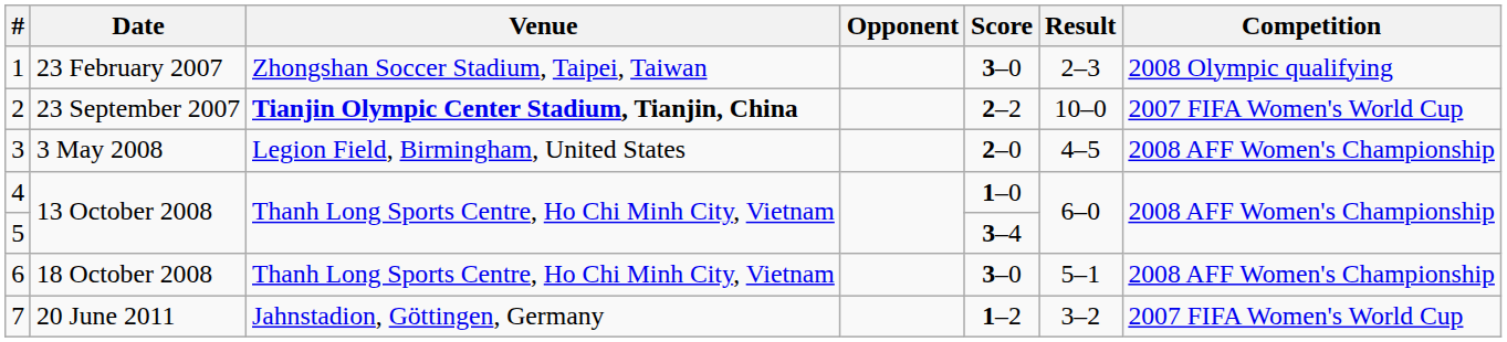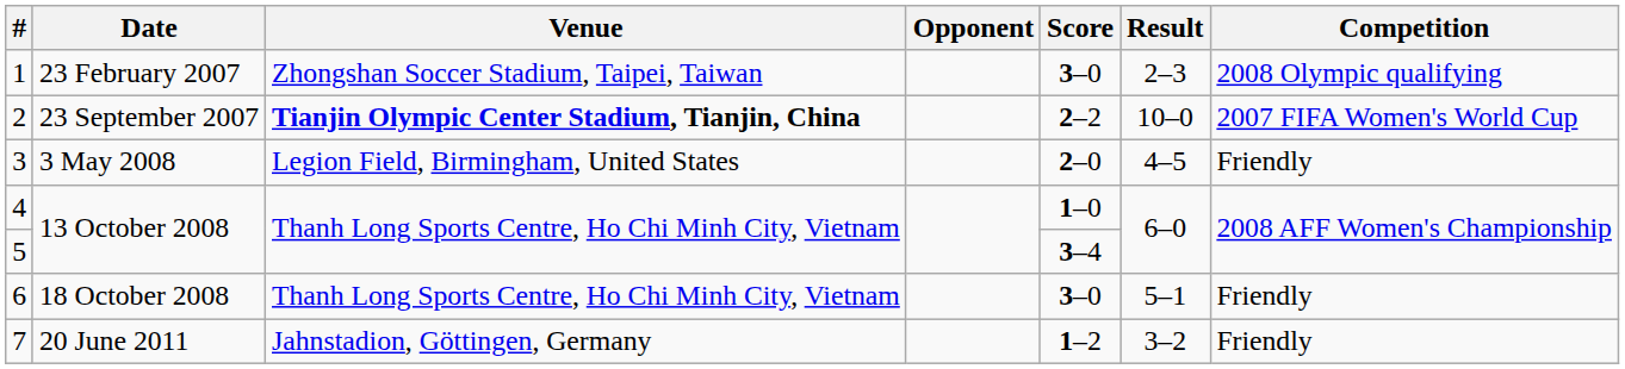 <table class="wikitable" style=font-size:100%>
 <tr>
 <th>#</th>
 <th>Date</th>
 <th>Venue</th>
 <th>Opponent</th>
 <th>Score</th>
 <th>Result</th>
 <th>Competition</th>
 </tr>
 <tr>
 <td>1</td>
 <td>23 February 2007</td>
 <td><a href='#'>Zhongshan Soccer Stadium</a>, <a href='#'>Taipei</a>, <a href='#'>Taiwan</a></td>
 <td></td>
 <td align="center"><strong>3</strong>–0</td>
 <td align="center">2–3</td>
 <td><a href='#'>2008 Olympic qualifying</a></td>
 </tr>
 <tr>
 <td>2</td>
 <td>23 September 2007</td>
 <td><strong><a href='#'>Tianjin Olympic Center Stadium</a>, Tianjin, China</strong></td>
 <td></td>
 <td align="center"><strong>2</strong>–2</td>
 <td align="center">10–0</td>
 <td><a href='#'>2007 FIFA Women's World Cup</a></td>
 </tr>
 <tr>
 <td>3</td>
 <td>3 May 2008</td>
 <td><a href='#'>Legion Field</a>, <a href='#'>Birmingham</a>, United States</td>
 <td></td>
 <td align="center"><strong>2</strong>–0</td>
 <td align="center">4–5</td>
-<td><a href='#'>2008 AFF Women's Championship</a></td>
+<td>Friendly</td>
 </tr>
 <tr>
 <td>4</td>
 <td rowspan=2>13 October 2008</td>
 <td rowspan=2><a href='#'>Thanh Long Sports Centre</a>, <a href='#'>Ho Chi Minh City</a>, <a href='#'>Vietnam</a></td>
 <td rowspan=2></td>
 <td align="center"><strong>1</strong>–0</td>
 <td rowspan=2; align="center">6–0</td>
 <td rowspan=2><a href='#'>2008 AFF Women's Championship</a></td>
 </tr>
 <tr>
 <td>5</td>
 <td align="center"><strong>3</strong>–4</td>
 </tr>
 <tr>
 <td>6</td>
 <td>18 October 2008</td>
 <td><a href='#'>Thanh Long Sports Centre</a>, <a href='#'>Ho Chi Minh City</a>, <a href='#'>Vietnam</a></td>
 <td></td>
 <td align="center"><strong>3</strong>–0</td>
 <td align="center">5–1</td>
-<td><a href='#'>2008 AFF Women's Championship</a></td>
+<td>Friendly</td>
 </tr>
 <tr>
 <td>7</td>
 <td>20 June 2011</td>
 <td><a href='#'>Jahnstadion</a>, <a href='#'>Göttingen</a>, Germany</td>
 <td></td>
 <td align="center"><strong>1</strong>–2</td>
 <td align="center">3–2</td>
-<td><a href='#'>2007 FIFA Women's World Cup</a></td>
+<td>Friendly</td>
 </tr>
 </table>
